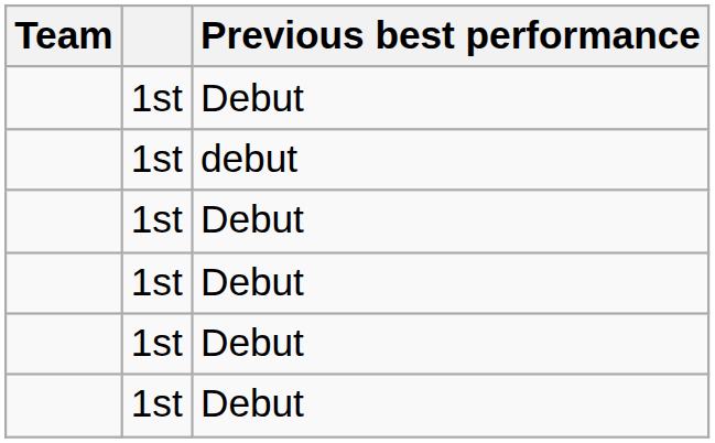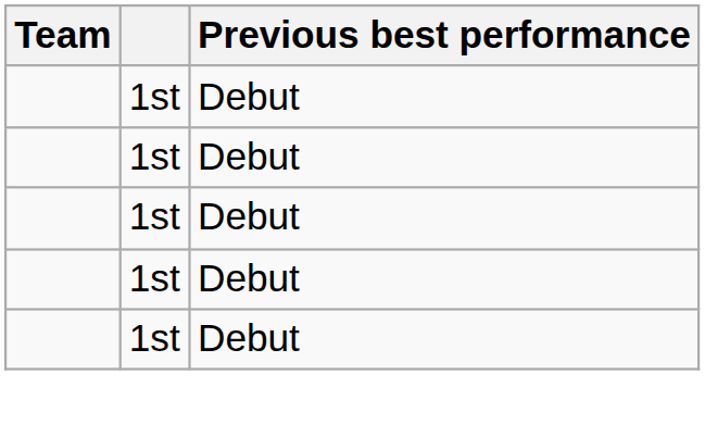 <table class="wikitable sortable">
 <tr>
 <th>Team</th>
 <th data-sort-type="number"></th>
 <th>Previous best performance</th>
 </tr>
 <tr>
 <td></td>
 <td style="text-align:center">1st</td>
 <td>Debut</td>
-</tr>
-<tr>
-<td></td>
-<td style="text-align:center">1st</td>
-<td>debut</td>
 </tr>
 <tr>
 <td></td>
 <td style="text-align:center">1st</td>
 <td>Debut</td>
 </tr>
 <tr>
 <td></td>
 <td style="text-align:center">1st</td>
 <td>Debut</td>
 </tr>
 <tr>
 <td></td>
 <td style="text-align:center">1st</td>
 <td>Debut</td>
 </tr>
 <tr>
 <td></td>
 <td style="text-align:center">1st</td>
 <td>Debut</td>
 </tr>
 </table>
